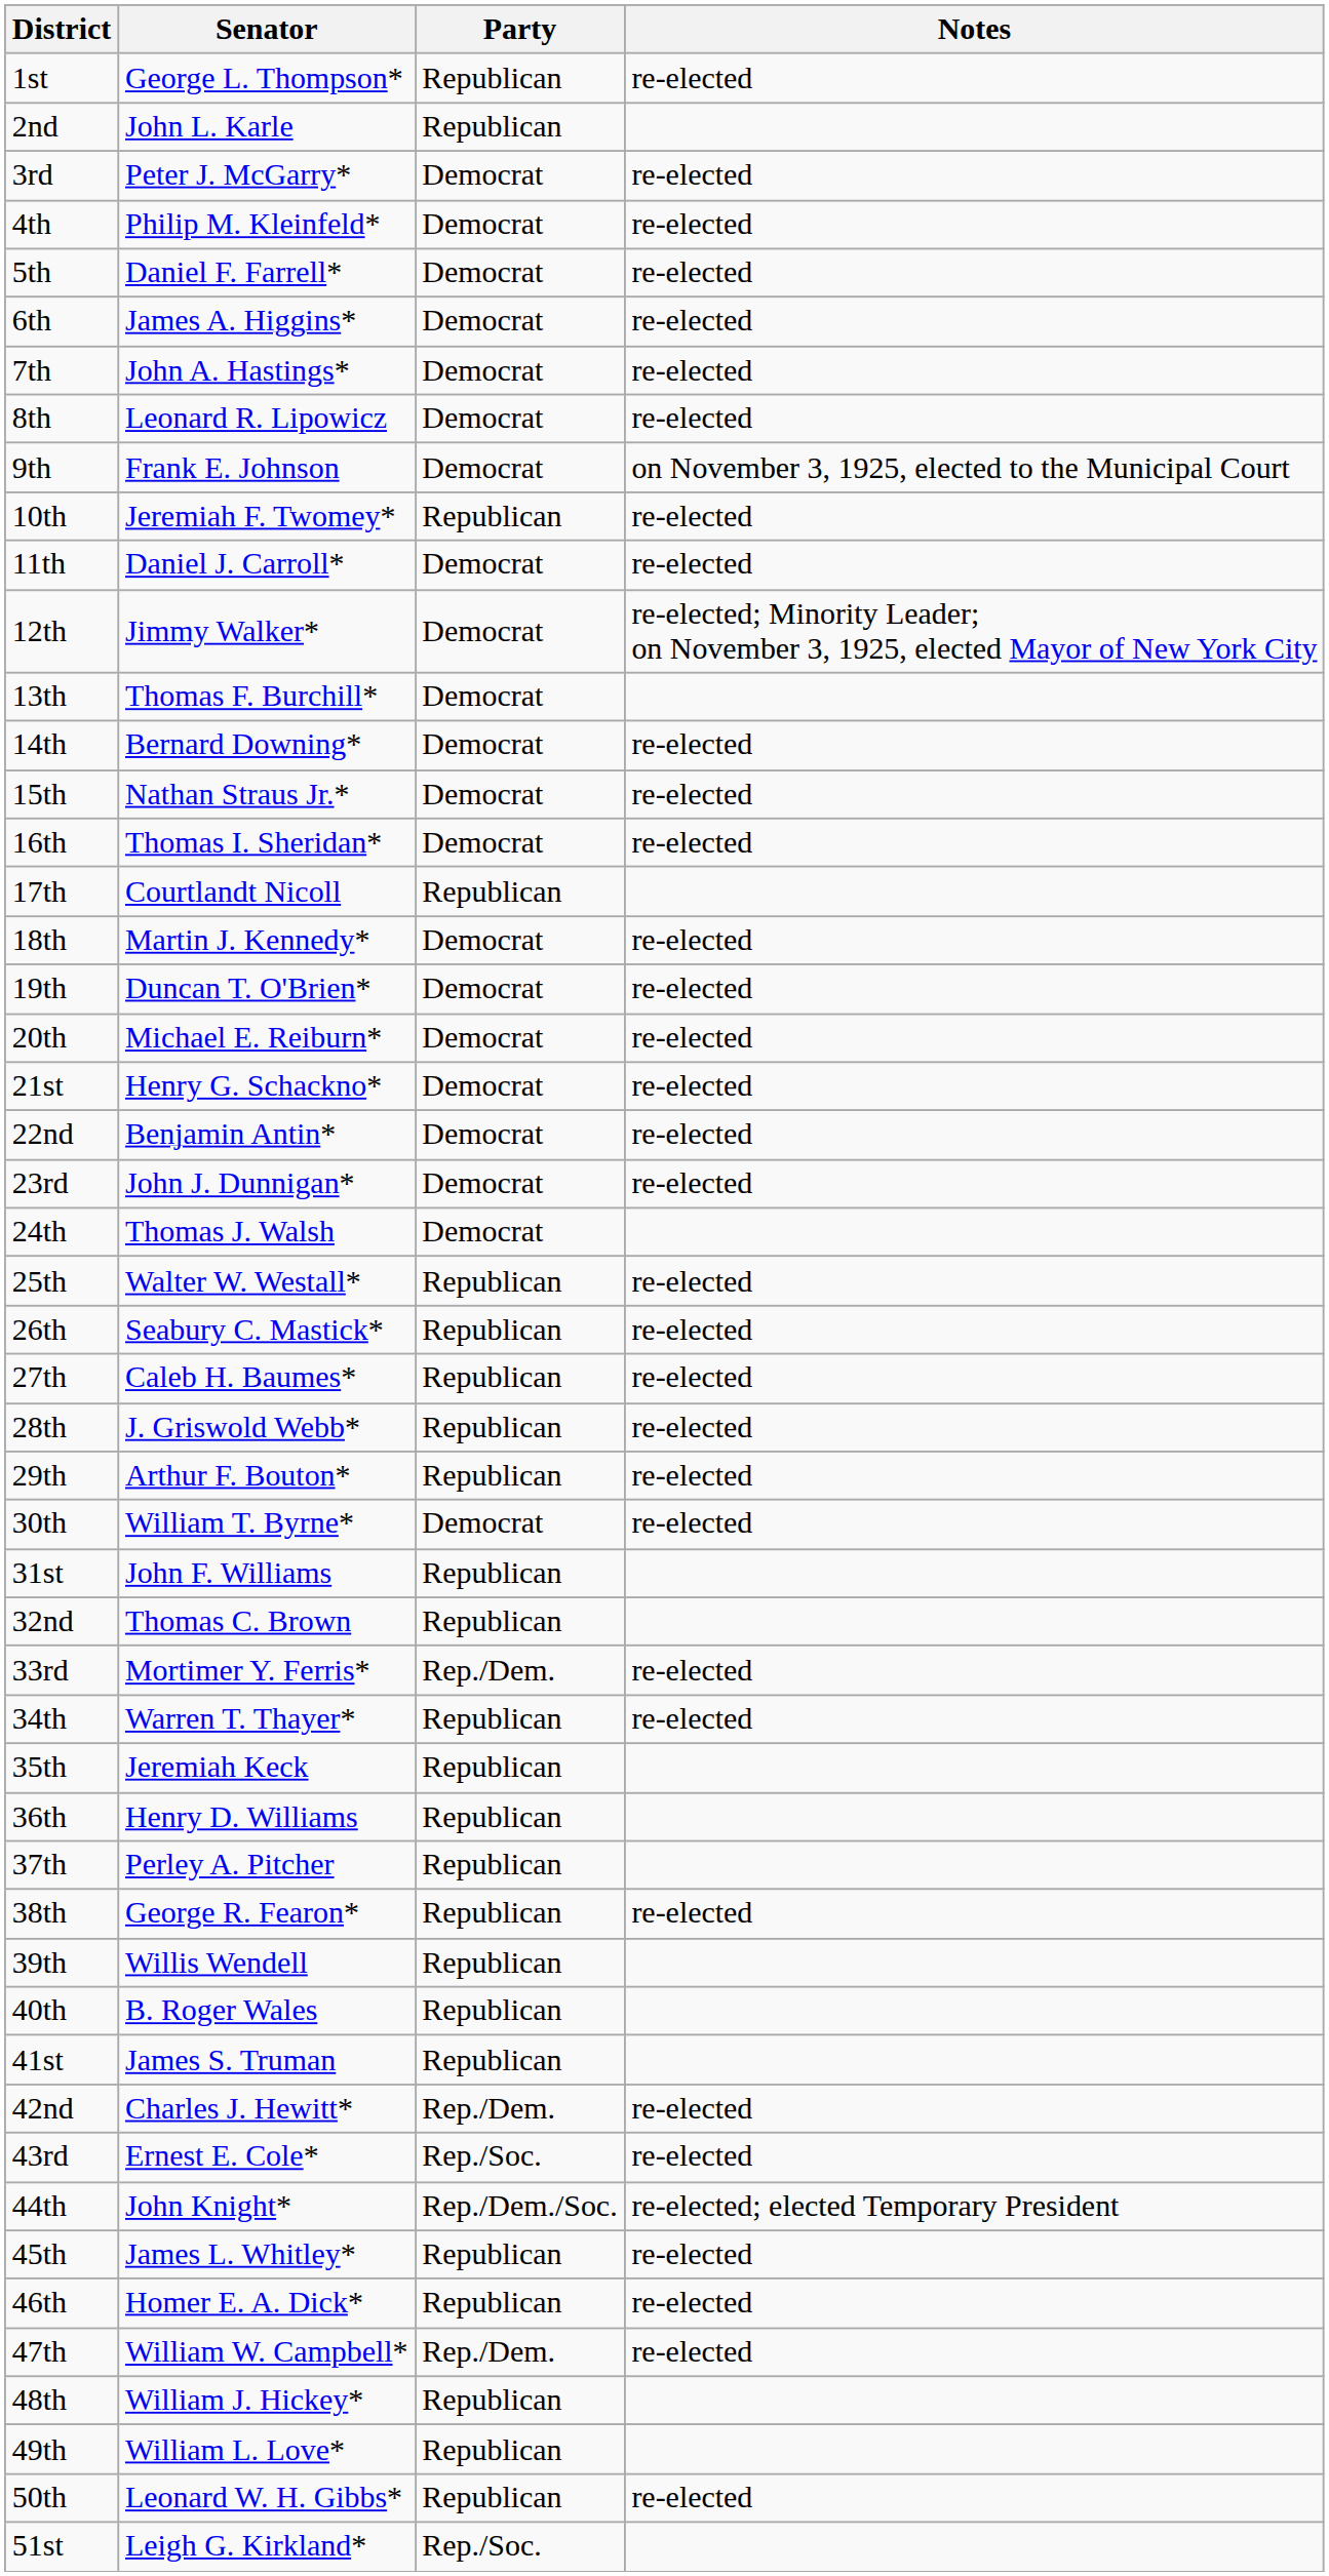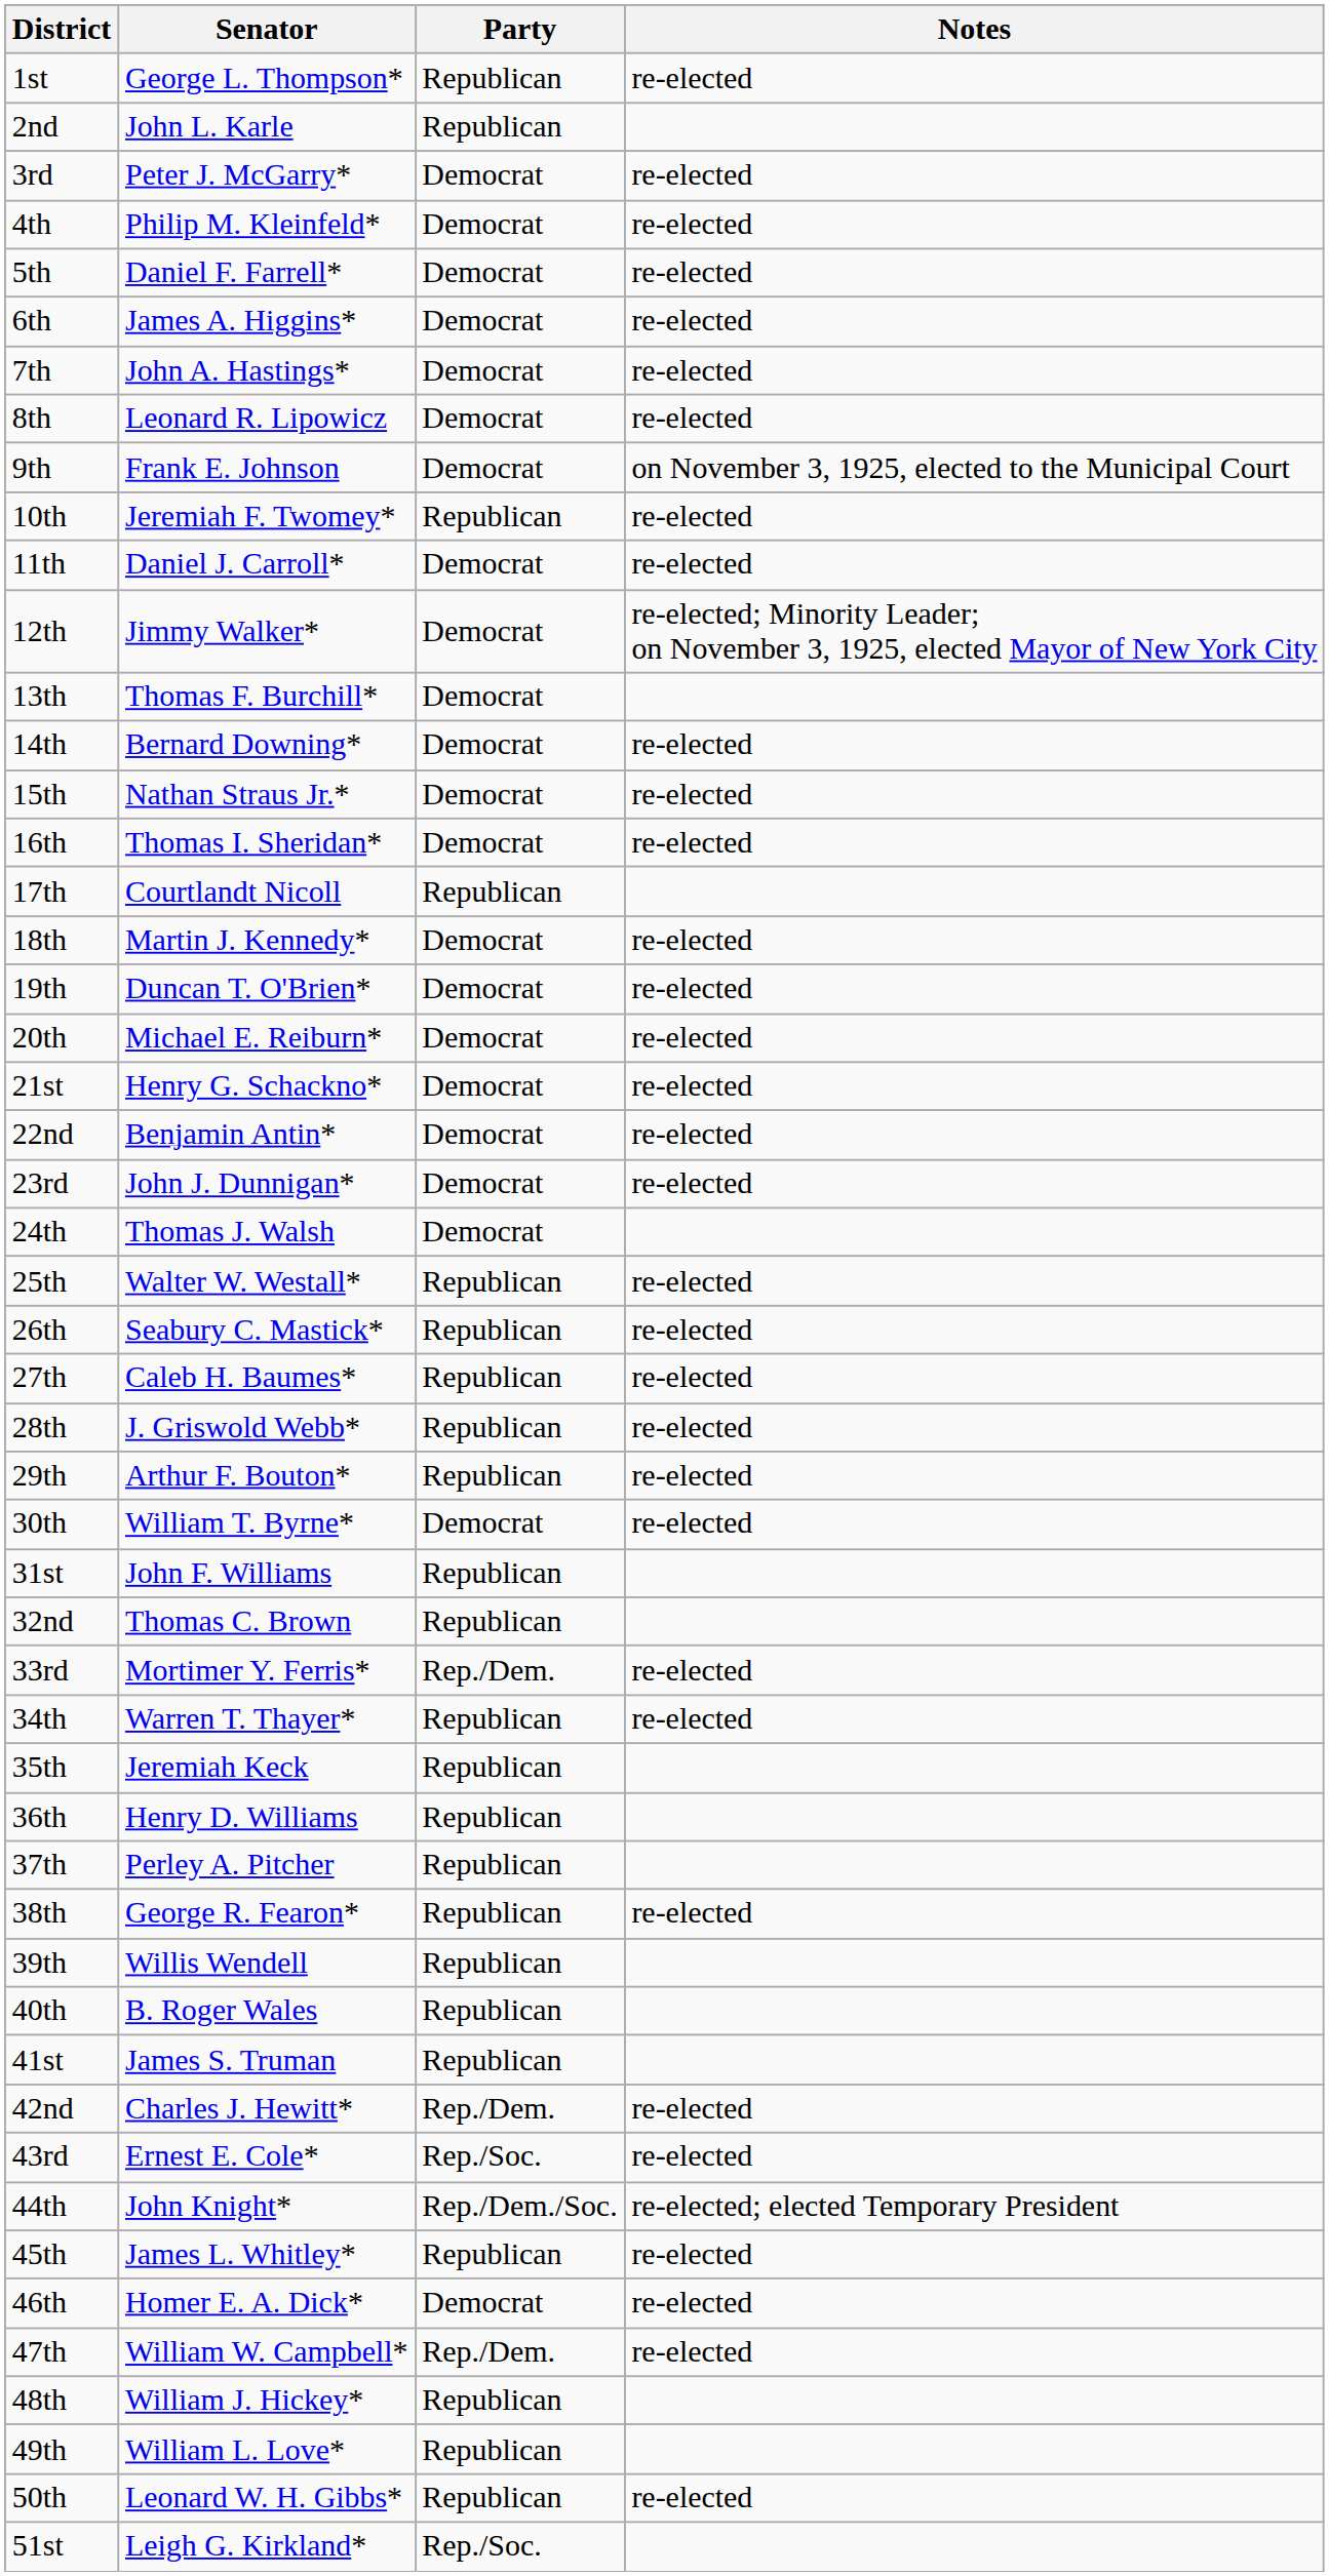 <table class=wikitable>
 <tr>
 <th>District</th>
 <th>Senator</th>
 <th>Party</th>
 <th>Notes</th>
 </tr>
 <tr>
 <td>1st</td>
 <td><a href='#'>George L. Thompson</a>*</td>
 <td>Republican</td>
 <td>re-elected</td>
 </tr>
 <tr>
 <td>2nd</td>
 <td><a href='#'>John L. Karle</a></td>
 <td>Republican</td>
 <td></td>
 </tr>
 <tr>
 <td>3rd</td>
 <td><a href='#'>Peter J. McGarry</a>*</td>
 <td>Democrat</td>
 <td>re-elected</td>
 </tr>
 <tr>
 <td>4th</td>
 <td><a href='#'>Philip M. Kleinfeld</a>*</td>
 <td>Democrat</td>
 <td>re-elected</td>
 </tr>
 <tr>
 <td>5th</td>
 <td><a href='#'>Daniel F. Farrell</a>*</td>
 <td>Democrat</td>
 <td>re-elected</td>
 </tr>
 <tr>
 <td>6th</td>
 <td><a href='#'>James A. Higgins</a>*</td>
 <td>Democrat</td>
 <td>re-elected</td>
 </tr>
 <tr>
 <td>7th</td>
 <td><a href='#'>John A. Hastings</a>*</td>
 <td>Democrat</td>
 <td>re-elected</td>
 </tr>
 <tr>
 <td>8th</td>
 <td><a href='#'>Leonard R. Lipowicz</a></td>
 <td>Democrat</td>
 <td>re-elected</td>
 </tr>
 <tr>
 <td>9th</td>
 <td><a href='#'>Frank E. Johnson</a></td>
 <td>Democrat</td>
 <td>on November 3, 1925, elected to the Municipal Court</td>
 </tr>
 <tr>
 <td>10th</td>
 <td><a href='#'>Jeremiah F. Twomey</a>*</td>
 <td>Republican</td>
 <td>re-elected</td>
 </tr>
 <tr>
 <td>11th</td>
 <td><a href='#'>Daniel J. Carroll</a>*</td>
 <td>Democrat</td>
 <td>re-elected</td>
 </tr>
 <tr>
 <td>12th</td>
 <td><a href='#'>Jimmy Walker</a>*</td>
 <td>Democrat</td>
 <td>re-elected; Minority Leader; <br>on November 3, 1925, elected <a href='#'>Mayor of New York City</a></td>
 </tr>
 <tr>
 <td>13th</td>
 <td><a href='#'>Thomas F. Burchill</a>*</td>
 <td>Democrat</td>
 <td></td>
 </tr>
 <tr>
 <td>14th</td>
 <td><a href='#'>Bernard Downing</a>*</td>
 <td>Democrat</td>
 <td>re-elected</td>
 </tr>
 <tr>
 <td>15th</td>
 <td><a href='#'>Nathan Straus Jr.</a>*</td>
 <td>Democrat</td>
 <td>re-elected</td>
 </tr>
 <tr>
 <td>16th</td>
 <td><a href='#'>Thomas I. Sheridan</a>*</td>
 <td>Democrat</td>
 <td>re-elected</td>
 </tr>
 <tr>
 <td>17th</td>
 <td><a href='#'>Courtlandt Nicoll</a></td>
 <td>Republican</td>
 <td></td>
 </tr>
 <tr>
 <td>18th</td>
 <td><a href='#'>Martin J. Kennedy</a>*</td>
 <td>Democrat</td>
 <td>re-elected</td>
 </tr>
 <tr>
 <td>19th</td>
 <td><a href='#'>Duncan T. O'Brien</a>*</td>
 <td>Democrat</td>
 <td>re-elected</td>
 </tr>
 <tr>
 <td>20th</td>
 <td><a href='#'>Michael E. Reiburn</a>*</td>
 <td>Democrat</td>
 <td>re-elected</td>
 </tr>
 <tr>
 <td>21st</td>
 <td><a href='#'>Henry G. Schackno</a>*</td>
 <td>Democrat</td>
 <td>re-elected</td>
 </tr>
 <tr>
 <td>22nd</td>
 <td><a href='#'>Benjamin Antin</a>*</td>
 <td>Democrat</td>
 <td>re-elected</td>
 </tr>
 <tr>
 <td>23rd</td>
 <td><a href='#'>John J. Dunnigan</a>*</td>
 <td>Democrat</td>
 <td>re-elected</td>
 </tr>
 <tr>
 <td>24th</td>
 <td><a href='#'>Thomas J. Walsh</a></td>
 <td>Democrat</td>
 <td></td>
 </tr>
 <tr>
 <td>25th</td>
 <td><a href='#'>Walter W. Westall</a>*</td>
 <td>Republican</td>
 <td>re-elected</td>
 </tr>
 <tr>
 <td>26th</td>
 <td><a href='#'>Seabury C. Mastick</a>*</td>
 <td>Republican</td>
 <td>re-elected</td>
 </tr>
 <tr>
 <td>27th</td>
 <td><a href='#'>Caleb H. Baumes</a>*</td>
 <td>Republican</td>
 <td>re-elected</td>
 </tr>
 <tr>
 <td>28th</td>
 <td><a href='#'>J. Griswold Webb</a>*</td>
 <td>Republican</td>
 <td>re-elected</td>
 </tr>
 <tr>
 <td>29th</td>
 <td><a href='#'>Arthur F. Bouton</a>*</td>
 <td>Republican</td>
 <td>re-elected</td>
 </tr>
 <tr>
 <td>30th</td>
 <td><a href='#'>William T. Byrne</a>*</td>
 <td>Democrat</td>
 <td>re-elected</td>
 </tr>
 <tr>
 <td>31st</td>
 <td><a href='#'>John F. Williams</a></td>
 <td>Republican</td>
 <td></td>
 </tr>
 <tr>
 <td>32nd</td>
 <td><a href='#'>Thomas C. Brown</a></td>
 <td>Republican</td>
 <td></td>
 </tr>
 <tr>
 <td>33rd</td>
 <td><a href='#'>Mortimer Y. Ferris</a>*</td>
 <td>Rep./Dem.</td>
 <td>re-elected</td>
 </tr>
 <tr>
 <td>34th</td>
 <td><a href='#'>Warren T. Thayer</a>*</td>
 <td>Republican</td>
 <td>re-elected</td>
 </tr>
 <tr>
 <td>35th</td>
 <td><a href='#'>Jeremiah Keck</a></td>
 <td>Republican</td>
 <td></td>
 </tr>
 <tr>
 <td>36th</td>
 <td><a href='#'>Henry D. Williams</a></td>
 <td>Republican</td>
 <td></td>
 </tr>
 <tr>
 <td>37th</td>
 <td><a href='#'>Perley A. Pitcher</a></td>
 <td>Republican</td>
 <td></td>
 </tr>
 <tr>
 <td>38th</td>
 <td><a href='#'>George R. Fearon</a>*</td>
 <td>Republican</td>
 <td>re-elected</td>
 </tr>
 <tr>
 <td>39th</td>
 <td><a href='#'>Willis Wendell</a></td>
 <td>Republican</td>
 <td></td>
 </tr>
 <tr>
 <td>40th</td>
 <td><a href='#'>B. Roger Wales</a></td>
 <td>Republican</td>
 <td></td>
 </tr>
 <tr>
 <td>41st</td>
 <td><a href='#'>James S. Truman</a></td>
 <td>Republican</td>
 <td></td>
 </tr>
 <tr>
 <td>42nd</td>
 <td><a href='#'>Charles J. Hewitt</a>*</td>
 <td>Rep./Dem.</td>
 <td>re-elected</td>
 </tr>
 <tr>
 <td>43rd</td>
 <td><a href='#'>Ernest E. Cole</a>*</td>
 <td>Rep./Soc.</td>
 <td>re-elected</td>
 </tr>
 <tr>
 <td>44th</td>
 <td><a href='#'>John Knight</a>*</td>
 <td>Rep./Dem./Soc.</td>
 <td>re-elected; elected Temporary President</td>
 </tr>
 <tr>
 <td>45th</td>
 <td><a href='#'>James L. Whitley</a>*</td>
 <td>Republican</td>
 <td>re-elected</td>
 </tr>
 <tr>
 <td>46th</td>
 <td><a href='#'>Homer E. A. Dick</a>*</td>
-<td>Republican</td>
+<td>Democrat</td>
 <td>re-elected</td>
 </tr>
 <tr>
 <td>47th</td>
 <td><a href='#'>William W. Campbell</a>*</td>
 <td>Rep./Dem.</td>
 <td>re-elected</td>
 </tr>
 <tr>
 <td>48th</td>
 <td><a href='#'>William J. Hickey</a>*</td>
 <td>Republican</td>
 <td></td>
 </tr>
 <tr>
 <td>49th</td>
 <td><a href='#'>William L. Love</a>*</td>
 <td>Republican</td>
 <td></td>
 </tr>
 <tr>
 <td>50th</td>
 <td><a href='#'>Leonard W. H. Gibbs</a>*</td>
 <td>Republican</td>
 <td>re-elected</td>
 </tr>
 <tr>
 <td>51st</td>
 <td><a href='#'>Leigh G. Kirkland</a>*</td>
 <td>Rep./Soc.</td>
 <td></td>
 </tr>
 <tr>
 </tr>
 </table>
